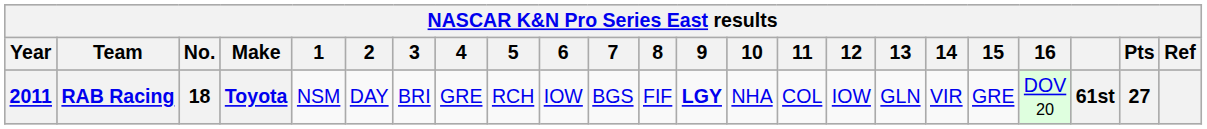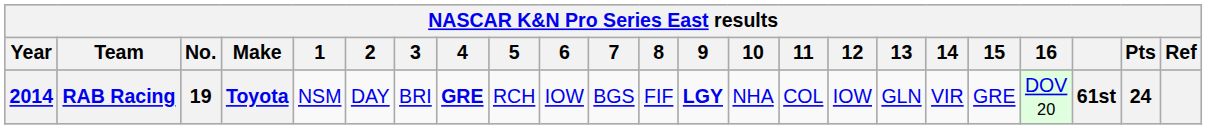 <table class="wikitable" style="text-align:center; font-size:75%">
 <tr>
 <th colspan=45><a href='#'>NASCAR K&N Pro Series East</a> results</th>
 </tr>
 <tr>
 <th>Year</th>
 <th>Team</th>
 <th>No.</th>
 <th>Make</th>
 <th>1</th>
 <th>2</th>
 <th>3</th>
 <th>4</th>
 <th>5</th>
 <th>6</th>
 <th>7</th>
 <th>8</th>
 <th>9</th>
 <th>10</th>
 <th>11</th>
 <th>12</th>
 <th>13</th>
 <th>14</th>
 <th>15</th>
 <th>16</th>
 <th></th>
 <th>Pts</th>
 <th>Ref</th>
 </tr>
 <tr>
-<th><a href='#'>2011</a></th>
+<th><a href='#'>2014</a></th>
 <th><a href='#'>RAB Racing</a></th>
-<th>18</th>
+<th>19</th>
 <th><a href='#'>Toyota</a></th>
 <td><a href='#'>NSM</a></td>
 <td><a href='#'>DAY</a></td>
 <td><a href='#'>BRI</a></td>
-<td><a href='#'>GRE</a></td>
+<td><strong><a href='#'>GRE</a></strong></td>
 <td><a href='#'>RCH</a></td>
 <td><a href='#'>IOW</a></td>
 <td><a href='#'>BGS</a></td>
 <td><a href='#'>FIF</a></td>
 <td><strong><a href='#'>LGY</a></strong></td>
 <td><a href='#'>NHA</a></td>
 <td><a href='#'>COL</a></td>
 <td><a href='#'>IOW</a></td>
 <td><a href='#'>GLN</a></td>
 <td><a href='#'>VIR</a></td>
 <td><a href='#'>GRE</a></td>
 <td style="background:#DFFFDF;"><a href='#'>DOV</a><br><small>20</small></td>
 <th>61st</th>
-<th>27</th>
+<th>24</th>
 <th></th>
 </tr>
 </table>
